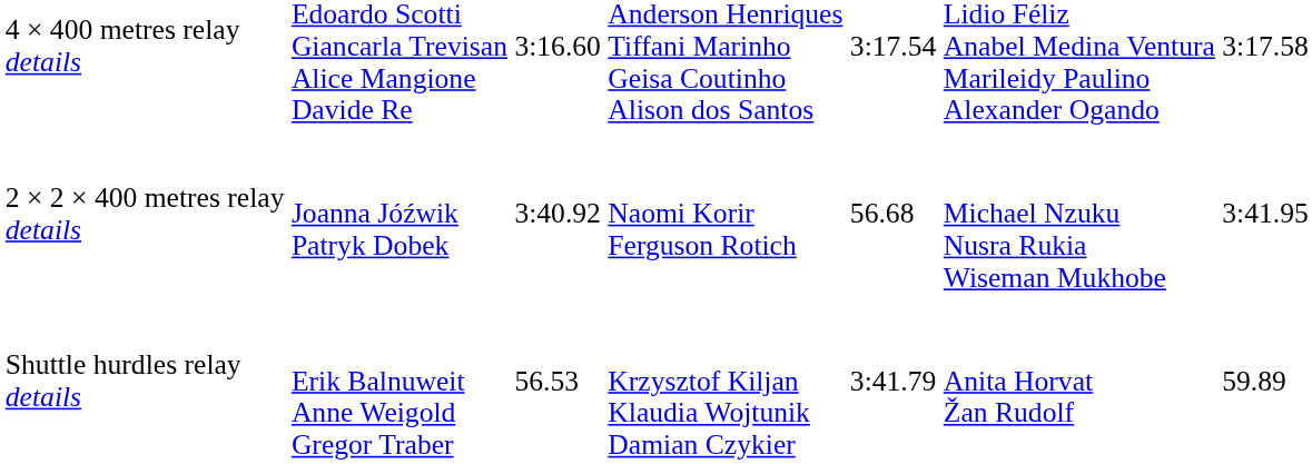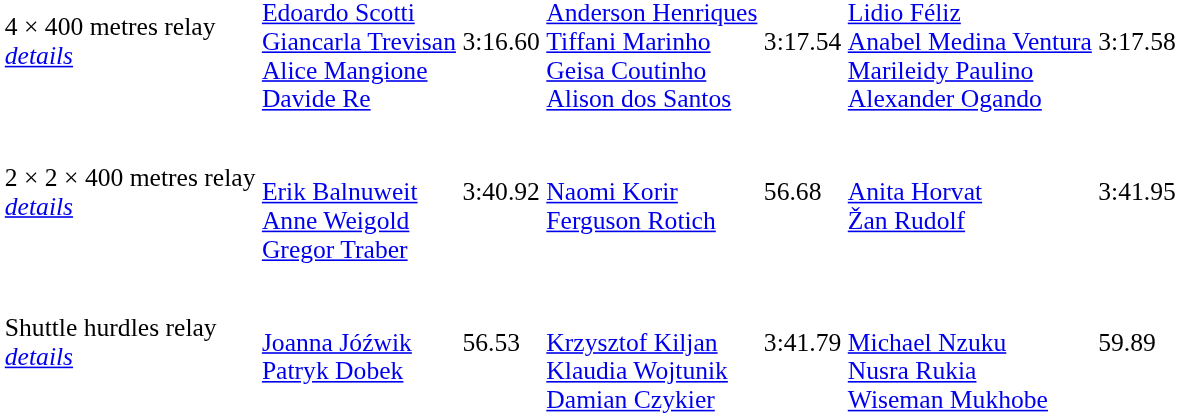 <table>
 <tr>
 <td>4 × 400 metres relay<br><em><a href='#'>details</a></em></td>
 <td><br><a href='#'>Edoardo Scotti</a><br><a href='#'>Giancarla Trevisan</a><br><a href='#'>Alice Mangione</a><br><a href='#'>Davide Re</a></td>
 <td>3:16.60</td>
 <td><br><a href='#'>Anderson Henriques</a><br><a href='#'>Tiffani Marinho</a><br><a href='#'>Geisa Coutinho</a><br><a href='#'>Alison dos Santos</a></td>
 <td>3:17.54</td>
 <td><br><a href='#'>Lidio Féliz</a><br><a href='#'>Anabel Medina Ventura</a><br><a href='#'>Marileidy Paulino</a><br><a href='#'>Alexander Ogando</a></td>
 <td>3:17.58</td>
 </tr>
 <tr>
 <td>2 × 2 × 400 metres relay<br><em><a href='#'>details</a></em></td>
-<td><br><a href='#'>Joanna Jóźwik</a><br><a href='#'>Patryk Dobek</a></td>
+<td><br><br><a href='#'>Erik Balnuweit</a> <br><a href='#'>Anne Weigold</a> <br><a href='#'>Gregor Traber</a></td>
 <td>3:40.92</td>
 <td><br><a href='#'>Naomi Korir</a> <br><a href='#'>Ferguson Rotich</a></td>
 <td>56.68</td>
-<td><br> <br><a href='#'>Michael Nzuku</a> <br><a href='#'>Nusra Rukia</a> <br><a href='#'>Wiseman Mukhobe</a></td>
+<td><br><a href='#'>Anita Horvat</a> <br><a href='#'>Žan Rudolf</a></td>
 <td>3:41.95</td>
 </tr>
 <tr>
 <td>Shuttle hurdles relay<br><em><a href='#'>details</a></em></td>
-<td><br><br><a href='#'>Erik Balnuweit</a> <br><a href='#'>Anne Weigold</a> <br><a href='#'>Gregor Traber</a></td>
+<td><br><a href='#'>Joanna Jóźwik</a><br><a href='#'>Patryk Dobek</a></td>
 <td>56.53</td>
 <td><br> <br><a href='#'>Krzysztof Kiljan</a> <br><a href='#'>Klaudia Wojtunik</a> <br><a href='#'>Damian Czykier</a></td>
 <td>3:41.79</td>
-<td><br><a href='#'>Anita Horvat</a> <br><a href='#'>Žan Rudolf</a></td>
+<td><br> <br><a href='#'>Michael Nzuku</a> <br><a href='#'>Nusra Rukia</a> <br><a href='#'>Wiseman Mukhobe</a></td>
 <td>59.89</td>
 </tr>
 </table>
